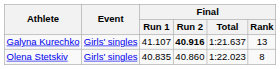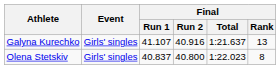 <table class="wikitable" style="font-size:90%;">
 <tr>
 <th rowspan="2">Athlete</th>
 <th rowspan="2">Event</th>
 <th colspan="4">Final</th>
 </tr>
 <tr>
 <th>Run 1</th>
 <th>Run 2</th>
 <th>Total</th>
 <th>Rank</th>
 </tr>
 <tr>
 <td><a href='#'>Galyna Kurechko</a></td>
 <td><a href='#'>Girls' singles</a></td>
 <td align="center">41.107</td>
-<td align="center"><strong>40.916</strong></td>
+<td align="center">40.916</td>
 <td align="center">1:21.637</td>
 <td align="center">13</td>
 </tr>
 <tr>
 <td><a href='#'>Olena Stetskiv</a></td>
 <td><a href='#'>Girls' singles</a></td>
-<td align="center">40.835</td>
-<td align="center">40.860</td>
+<td align="center">40.837</td>
+<td align="center">40.800</td>
 <td align="center">1:22.023</td>
 <td align="center">8</td>
 </tr>
 </table>
